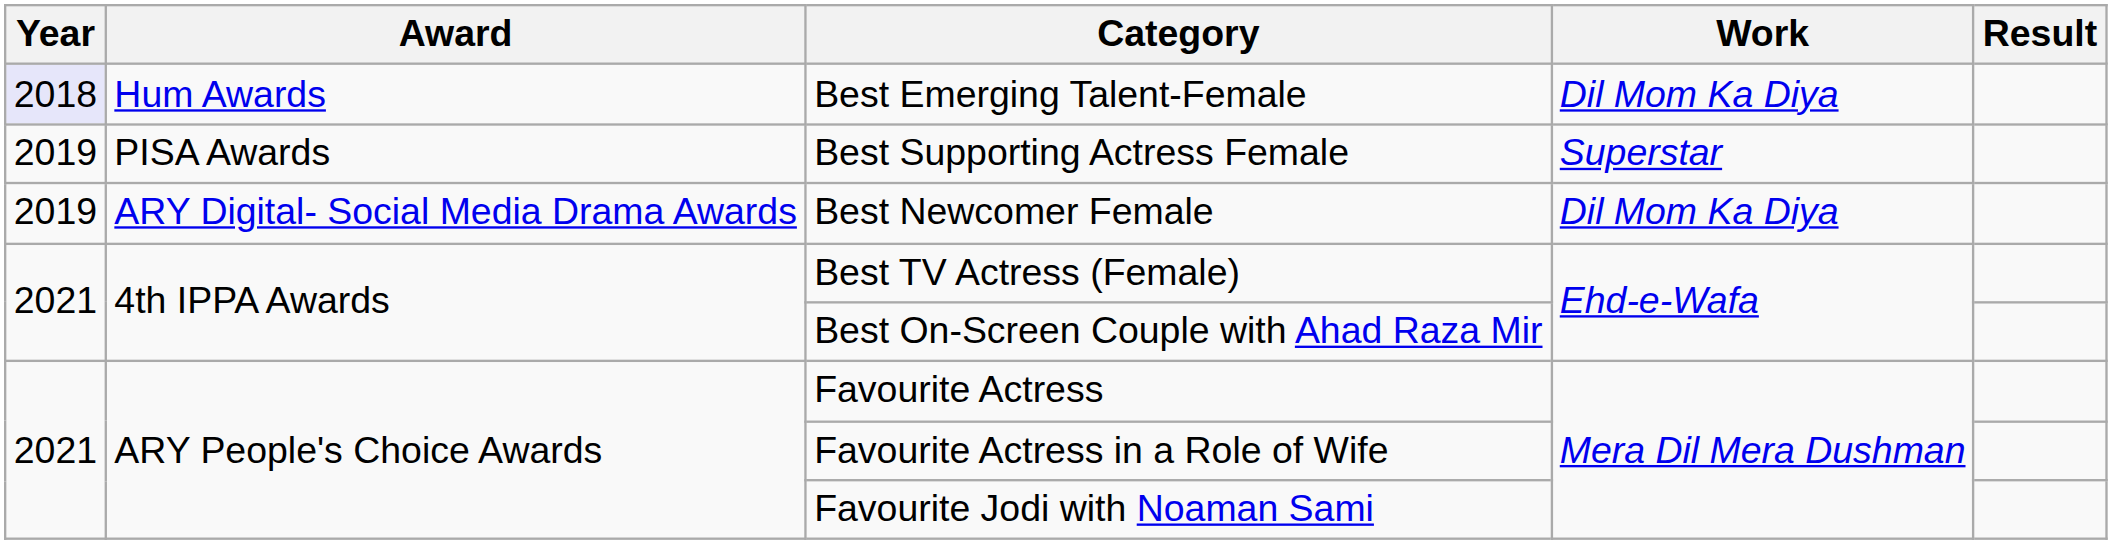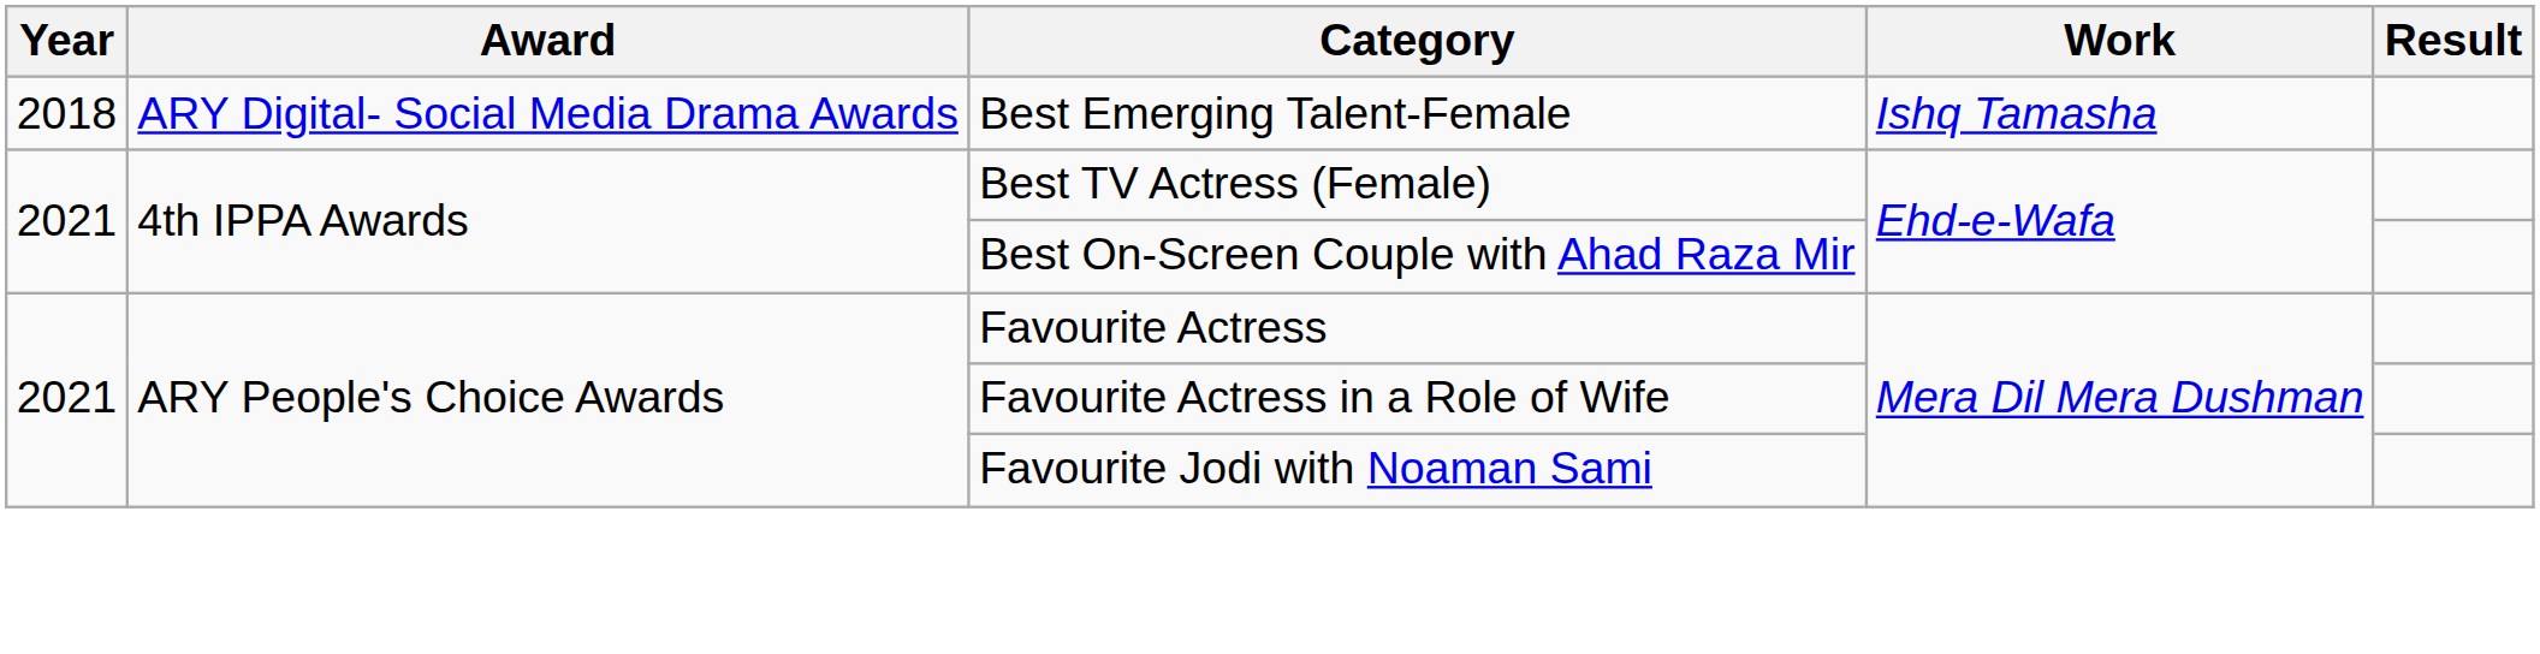 <table class="wikitable sortable">
 <tr>
 <th>Year</th>
 <th>Award</th>
 <th>Category</th>
 <th>Work</th>
 <th>Result</th>
 </tr>
 <tr>
-<td style="background: lavender;">2018</td>
-<td><a href='#'>Hum Awards</a></td>
+<td>2018</td>
+<td><a href='#'>ARY Digital- Social Media Drama Awards</a></td>
 <td>Best Emerging Talent-Female</td>
-<td><em><a href='#'>Dil Mom Ka Diya</a></em></td>
-<td></td>
-</tr>
-<tr>
-<td>2019</td>
-<td>PISA Awards</td>
-<td>Best Supporting Actress Female</td>
-<td><em><a href='#'>Superstar</a></em></td>
-<td></td>
-</tr>
-<tr>
-<td>2019</td>
-<td><a href='#'>ARY Digital- Social Media Drama Awards</a></td>
-<td>Best Newcomer Female</td>
-<td><em><a href='#'>Dil Mom Ka Diya</a></em></td>
+<td><em><a href='#'>Ishq Tamasha</a></em></td>
 <td></td>
 </tr>
 <tr>
 <td rowspan="2">2021</td>
 <td rowspan="2">4th IPPA Awards</td>
 <td>Best TV Actress (Female)</td>
 <td rowspan="2"><em><a href='#'>Ehd-e-Wafa</a></em></td>
 <td></td>
 </tr>
 <tr>
 <td>Best On-Screen Couple with <a href='#'>Ahad Raza Mir</a></td>
 <td></td>
 </tr>
 <tr>
 <td rowspan="3">2021</td>
 <td rowspan="3">ARY People's Choice Awards</td>
 <td>Favourite Actress</td>
 <td rowspan="3"><em><a href='#'>Mera Dil Mera Dushman</a></em></td>
 <td></td>
 </tr>
 <tr>
 <td>Favourite Actress in a Role of Wife</td>
 <td></td>
 </tr>
 <tr>
 <td>Favourite Jodi with <a href='#'>Noaman Sami</a></td>
 <td></td>
 </tr>
 </table>
